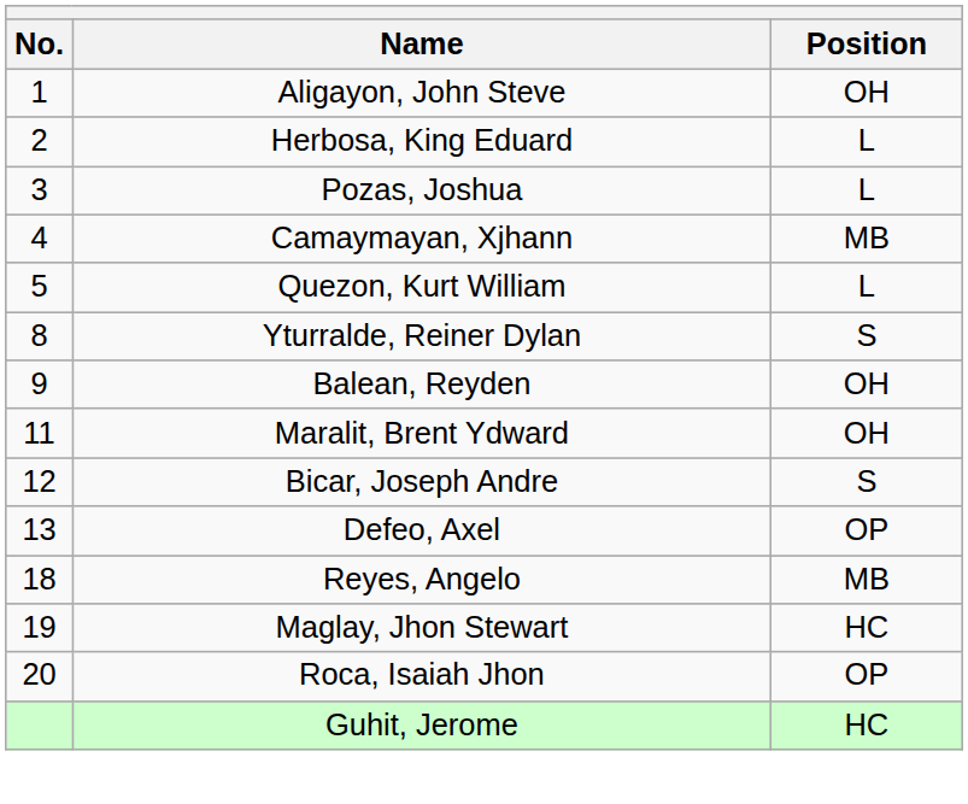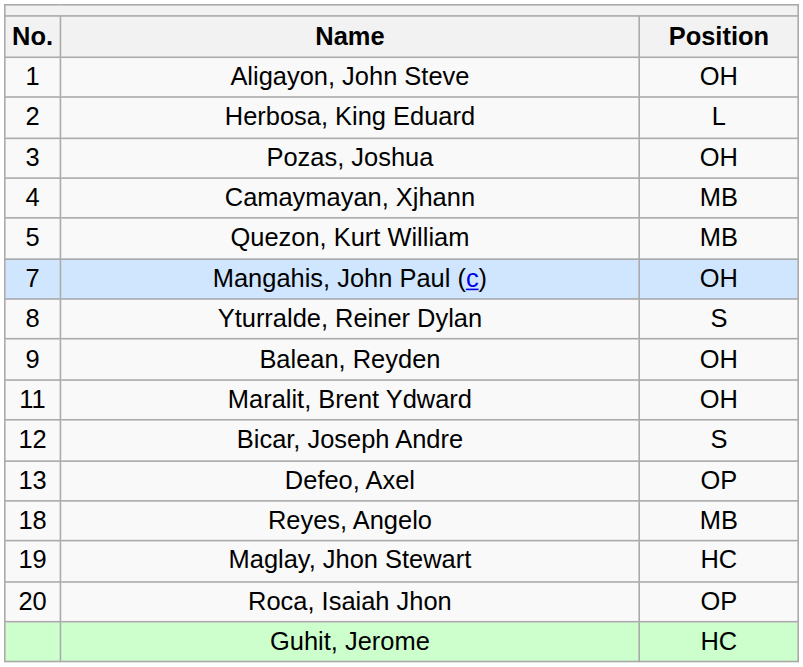 <table class="wikitable mw-collapsible mw-collapsed" style="text-align:center; width:500px; border:none">
 <tr>
 <th style="text-align:center" colspan="3"></th>
 </tr>
 <tr>
 <th style="width:7%">No.</th>
 <th>Name</th>
 <th style="width:20%">Position</th>
 </tr>
 <tr>
 <td>1</td>
 <td>Aligayon, John Steve</td>
 <td>OH</td>
 </tr>
 <tr>
 <td>2</td>
 <td>Herbosa, King Eduard</td>
 <td>L</td>
 </tr>
 <tr>
 <td>3</td>
 <td>Pozas, Joshua</td>
-<td>L</td>
+<td>OH</td>
 </tr>
 <tr>
 <td>4</td>
 <td>Camaymayan, Xjhann</td>
 <td>MB</td>
 </tr>
 <tr>
 <td>5</td>
 <td>Quezon, Kurt William</td>
-<td>L</td>
+<td>MB</td>
+</tr>
+<tr bgcolor=#D0E6FF>
+<td>7</td>
+<td>Mangahis, John Paul (<a href='#'>c</a>)</td>
+<td>OH</td>
 </tr>
 <tr>
 <td>8</td>
 <td>Yturralde, Reiner Dylan</td>
 <td>S</td>
 </tr>
 <tr>
 <td>9</td>
 <td>Balean, Reyden</td>
 <td>OH</td>
 </tr>
 <tr>
 <td>11</td>
 <td>Maralit, Brent Ydward</td>
 <td>OH</td>
 </tr>
 <tr>
 <td>12</td>
 <td>Bicar, Joseph Andre</td>
 <td>S</td>
 </tr>
 <tr>
 <td>13</td>
 <td>Defeo, Axel</td>
 <td>OP</td>
 </tr>
 <tr>
 <td>18</td>
 <td>Reyes, Angelo</td>
 <td>MB</td>
 </tr>
 <tr>
 <td>19</td>
 <td>Maglay, Jhon Stewart</td>
 <td>HC</td>
 </tr>
 <tr>
 <td>20</td>
 <td>Roca, Isaiah Jhon</td>
 <td>OP</td>
 </tr>
 <tr bgcolor=#CCFFCC>
 <td></td>
 <td>Guhit, Jerome</td>
 <td>HC</td>
 </tr>
 </table>
